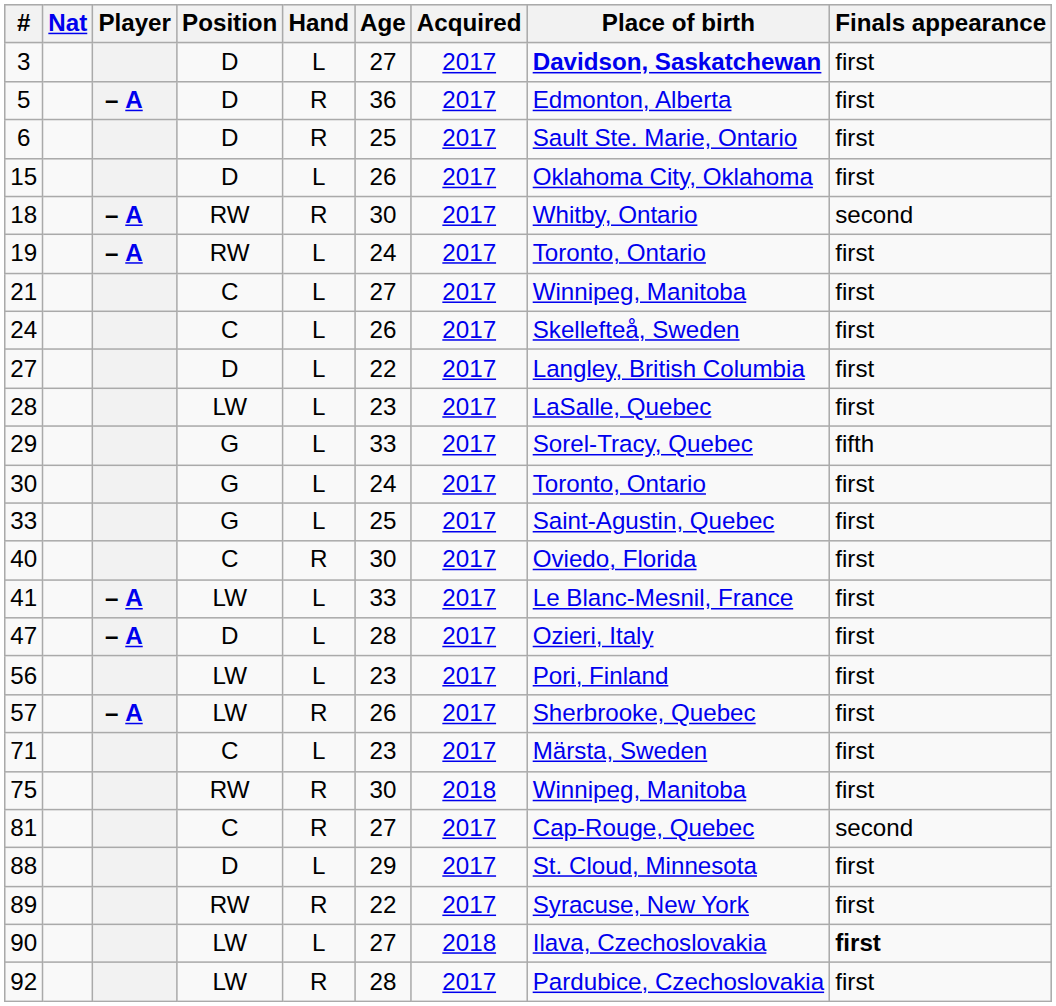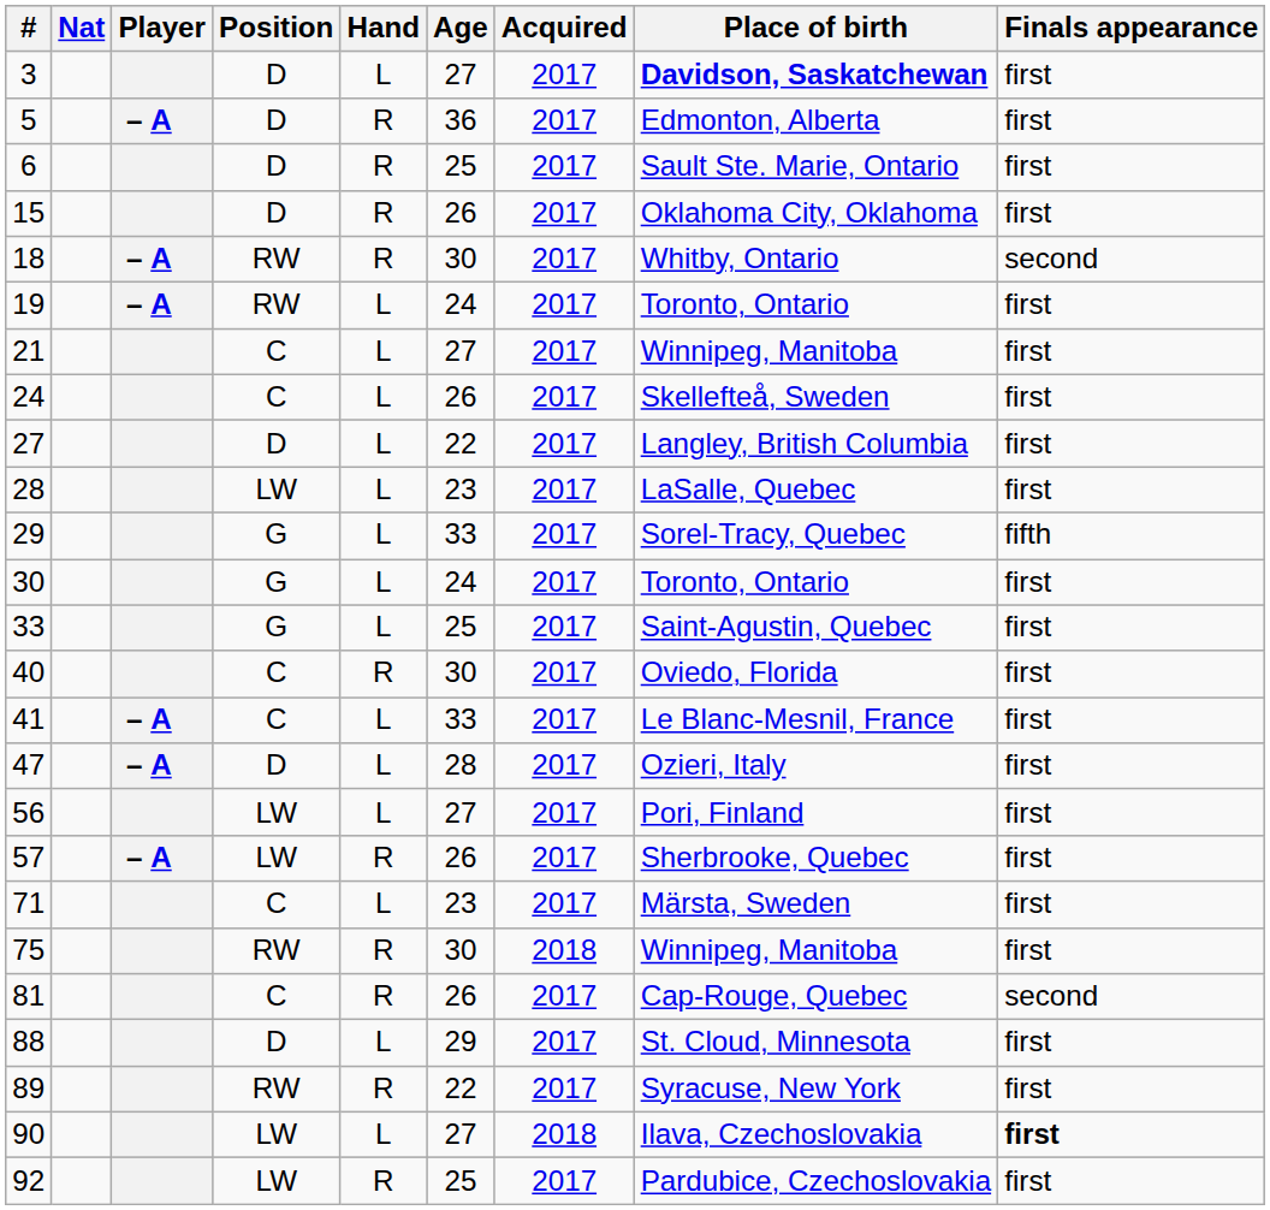 <table class="sortable wikitable plainrowheaders" style="text-align:center;">
 <tr style="background:#ddd;">
 <th scope="col">#</th>
 <th scope="col"><a href='#'>Nat</a></th>
 <th scope="col">Player</th>
 <th scope="col">Position</th>
 <th scope="col">Hand</th>
 <th scope="col">Age</th>
 <th scope="col">Acquired</th>
 <th scope="col" class="unsortable">Place of birth</th>
 <th scope="col" class="unsortable">Finals appearance</th>
 </tr>
 <tr>
 <td>3</td>
 <td></td>
 <th scope="row" style="text-align:left;"></th>
 <td>D</td>
 <td>L</td>
 <td>27</td>
 <td><a href='#'>2017</a></td>
 <td style="text-align:left;"><strong><a href='#'>Davidson, Saskatchewan</a></strong></td>
 <td style="text-align:left;">first</td>
 </tr>
 <tr>
 <td>5</td>
 <td></td>
 <th scope="row" style="text-align:left;"> – <strong><a href='#'>A</a></strong></th>
 <td>D</td>
 <td>R</td>
 <td>36</td>
 <td><a href='#'>2017</a></td>
 <td style="text-align:left;"><a href='#'>Edmonton, Alberta</a></td>
 <td style="text-align:left;">first</td>
 </tr>
 <tr>
 <td>6</td>
 <td></td>
 <th scope="row" style="text-align:left;"></th>
 <td>D</td>
 <td>R</td>
 <td>25</td>
 <td><a href='#'>2017</a></td>
 <td style="text-align:left;"><a href='#'>Sault Ste. Marie, Ontario</a></td>
 <td style="text-align:left;">first</td>
 </tr>
 <tr>
 <td>15</td>
 <td></td>
 <th scope="row" style="text-align:left;"></th>
 <td>D</td>
-<td>L</td>
+<td>R</td>
 <td>26</td>
 <td><a href='#'>2017</a></td>
 <td style="text-align:left;"><a href='#'>Oklahoma City, Oklahoma</a></td>
 <td style="text-align:left;">first</td>
 </tr>
 <tr>
 <td>18</td>
 <td></td>
 <th scope="row" style="text-align:left;"> – <strong><a href='#'>A</a></strong></th>
 <td>RW</td>
 <td>R</td>
 <td>30</td>
 <td><a href='#'>2017</a></td>
 <td style="text-align:left;"><a href='#'>Whitby, Ontario</a></td>
 <td style="text-align:left;">second </td>
 </tr>
 <tr>
 <td>19</td>
 <td></td>
 <th scope="row" style="text-align:left;"> – <strong><a href='#'>A</a></strong></th>
 <td>RW</td>
 <td>L</td>
 <td>24</td>
 <td><a href='#'>2017</a></td>
 <td style="text-align:left;"><a href='#'>Toronto, Ontario</a></td>
 <td style="text-align:left;">first</td>
 </tr>
 <tr>
 <td>21</td>
 <td></td>
 <th scope="row" style="text-align:left;"></th>
 <td>C</td>
 <td>L</td>
 <td>27</td>
 <td><a href='#'>2017</a></td>
 <td style="text-align:left;"><a href='#'>Winnipeg, Manitoba</a></td>
 <td style="text-align:left;">first</td>
 </tr>
 <tr>
 <td>24</td>
 <td></td>
 <th scope="row" style="text-align:left;"></th>
 <td>C</td>
 <td>L</td>
 <td>26</td>
 <td><a href='#'>2017</a></td>
 <td style="text-align:left;"><a href='#'>Skellefteå, Sweden</a></td>
 <td style="text-align:left;">first</td>
 </tr>
 <tr>
 <td>27</td>
 <td></td>
 <th scope="row" style="text-align:left;"></th>
 <td>D</td>
 <td>L</td>
 <td>22</td>
 <td><a href='#'>2017</a></td>
 <td style="text-align:left;"><a href='#'>Langley, British Columbia</a></td>
 <td style="text-align:left;">first</td>
 </tr>
 <tr>
 <td>28</td>
 <td></td>
 <th scope="row" style="text-align:left;"></th>
 <td>LW</td>
 <td>L</td>
 <td>23</td>
 <td><a href='#'>2017</a></td>
 <td style="text-align:left;"><a href='#'>LaSalle, Quebec</a></td>
 <td style="text-align:left;">first</td>
 </tr>
 <tr>
 <td>29</td>
 <td></td>
 <th scope="row" style="text-align:left;"></th>
 <td>G</td>
 <td>L</td>
 <td>33</td>
 <td><a href='#'>2017</a></td>
 <td style="text-align:left;"><a href='#'>Sorel-Tracy, Quebec</a></td>
 <td style="text-align:left;">fifth </td>
 </tr>
 <tr>
 <td>30</td>
 <td></td>
 <th scope="row" style="text-align:left;"></th>
 <td>G</td>
 <td>L</td>
 <td>24</td>
 <td><a href='#'>2017</a></td>
 <td style="text-align:left;"><a href='#'>Toronto, Ontario</a></td>
 <td style="text-align:left;">first</td>
 </tr>
 <tr>
 <td>33</td>
 <td></td>
 <th scope="row" style="text-align:left;"></th>
 <td>G</td>
 <td>L</td>
 <td>25</td>
 <td><a href='#'>2017</a></td>
 <td style="text-align:left;"><a href='#'>Saint-Agustin, Quebec</a></td>
 <td style="text-align:left;">first</td>
 </tr>
 <tr>
 <td>40</td>
 <td></td>
 <th scope="row" style="text-align:left;"></th>
 <td>C</td>
 <td>R</td>
 <td>30</td>
 <td><a href='#'>2017</a></td>
 <td style="text-align:left;"><a href='#'>Oviedo, Florida</a></td>
 <td style="text-align:left;">first</td>
 </tr>
 <tr>
 <td>41</td>
 <td></td>
 <th scope="row" style="text-align:left;"> – <strong><a href='#'>A</a></strong></th>
-<td>LW</td>
+<td>C</td>
 <td>L</td>
 <td>33</td>
 <td><a href='#'>2017</a></td>
 <td style="text-align:left;"><a href='#'>Le Blanc-Mesnil, France</a></td>
 <td style="text-align:left;">first</td>
 </tr>
 <tr>
 <td>47</td>
 <td></td>
 <th scope="row" style="text-align:left;"> – <strong><a href='#'>A</a></strong></th>
 <td>D</td>
 <td>L</td>
 <td>28</td>
 <td><a href='#'>2017</a></td>
 <td style="text-align:left;"><a href='#'>Ozieri, Italy</a></td>
 <td style="text-align:left;">first</td>
 </tr>
 <tr>
 <td>56</td>
 <td></td>
 <th scope="row" style="text-align:left;"></th>
 <td>LW</td>
 <td>L</td>
-<td>23</td>
+<td>27</td>
 <td><a href='#'>2017</a></td>
 <td style="text-align:left;"><a href='#'>Pori, Finland</a></td>
 <td style="text-align:left;">first</td>
 </tr>
 <tr>
 <td>57</td>
 <td></td>
 <th scope="row" style="text-align:left;"> – <strong><a href='#'>A</a></strong></th>
 <td>LW</td>
 <td>R</td>
 <td>26</td>
 <td><a href='#'>2017</a></td>
 <td style="text-align:left;"><a href='#'>Sherbrooke, Quebec</a></td>
 <td style="text-align:left;">first</td>
 </tr>
 <tr>
 <td>71</td>
 <td></td>
 <th scope="row" style="text-align:left;"></th>
 <td>C</td>
 <td>L</td>
 <td>23</td>
 <td><a href='#'>2017</a></td>
 <td style="text-align:left;"><a href='#'>Märsta, Sweden</a></td>
 <td style="text-align:left;">first</td>
 </tr>
 <tr>
 <td>75</td>
 <td></td>
 <th scope="row" style="text-align:left;"></th>
 <td>RW</td>
 <td>R</td>
 <td>30</td>
 <td><a href='#'>2018</a></td>
 <td style="text-align:left;"><a href='#'>Winnipeg, Manitoba</a></td>
 <td style="text-align:left;">first</td>
 </tr>
 <tr>
 <td>81</td>
 <td></td>
 <th scope="row" style="text-align:left;"></th>
 <td>C</td>
 <td>R</td>
-<td>27</td>
+<td>26</td>
 <td><a href='#'>2017</a></td>
 <td style="text-align:left;"><a href='#'>Cap-Rouge, Quebec</a></td>
 <td style="text-align:left;">second </td>
 </tr>
 <tr>
 <td>88</td>
 <td></td>
 <th scope="row" style="text-align:left;"></th>
 <td>D</td>
 <td>L</td>
 <td>29</td>
 <td><a href='#'>2017</a></td>
 <td style="text-align:left;"><a href='#'>St. Cloud, Minnesota</a></td>
 <td style="text-align:left;">first</td>
 </tr>
 <tr>
 <td>89</td>
 <td></td>
 <th scope="row" style="text-align:left;"></th>
 <td>RW</td>
 <td>R</td>
 <td>22</td>
 <td><a href='#'>2017</a></td>
 <td style="text-align:left;"><a href='#'>Syracuse, New York</a></td>
 <td style="text-align:left;">first</td>
 </tr>
 <tr>
 <td>90</td>
 <td></td>
 <th scope="row" style="text-align:left;"></th>
 <td>LW</td>
 <td>L</td>
 <td>27</td>
 <td><a href='#'>2018</a></td>
 <td style="text-align:left;"><a href='#'>Ilava, Czechoslovakia</a></td>
 <td style="text-align:left;"><strong>first</strong></td>
 </tr>
 <tr>
 <td>92</td>
 <td></td>
 <th scope="row" style="text-align:left;"></th>
 <td>LW</td>
 <td>R</td>
-<td>28</td>
+<td>25</td>
 <td><a href='#'>2017</a></td>
 <td style="text-align:left;"><a href='#'>Pardubice, Czechoslovakia</a></td>
 <td style="text-align:left;">first</td>
 </tr>
 </table>
